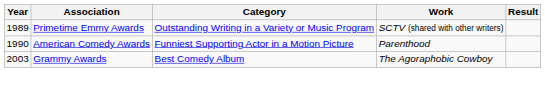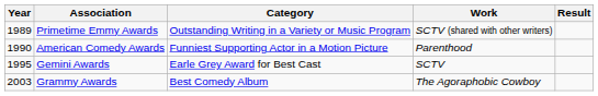 <table class="wikitable">
 <tr>
 <th>Year</th>
 <th>Association</th>
 <th>Category</th>
 <th>Work</th>
 <th>Result</th>
 </tr>
 <tr>
 <td>1989</td>
 <td><a href='#'>Primetime Emmy Awards</a></td>
 <td><a href='#'>Outstanding Writing in a Variety or Music Program</a></td>
 <td><em>SCTV</em> <small>(shared with other writers)</small></td>
 <td></td>
 </tr>
 <tr>
 <td>1990</td>
 <td><a href='#'>American Comedy Awards</a></td>
 <td><a href='#'>Funniest Supporting Actor in a Motion Picture</a></td>
 <td><em>Parenthood</em></td>
 <td></td>
 </tr>
 <tr>
+<td>1995</td>
+<td><a href='#'>Gemini Awards</a></td>
+<td><a href='#'>Earle Grey Award</a> for Best Cast</td>
+<td><em>SCTV</em></td>
+<td></td>
+</tr>
+<tr>
 <td>2003</td>
 <td><a href='#'>Grammy Awards</a></td>
 <td><a href='#'>Best Comedy Album</a></td>
 <td><em>The Agoraphobic Cowboy</em></td>
 <td></td>
 </tr>
 </table>
